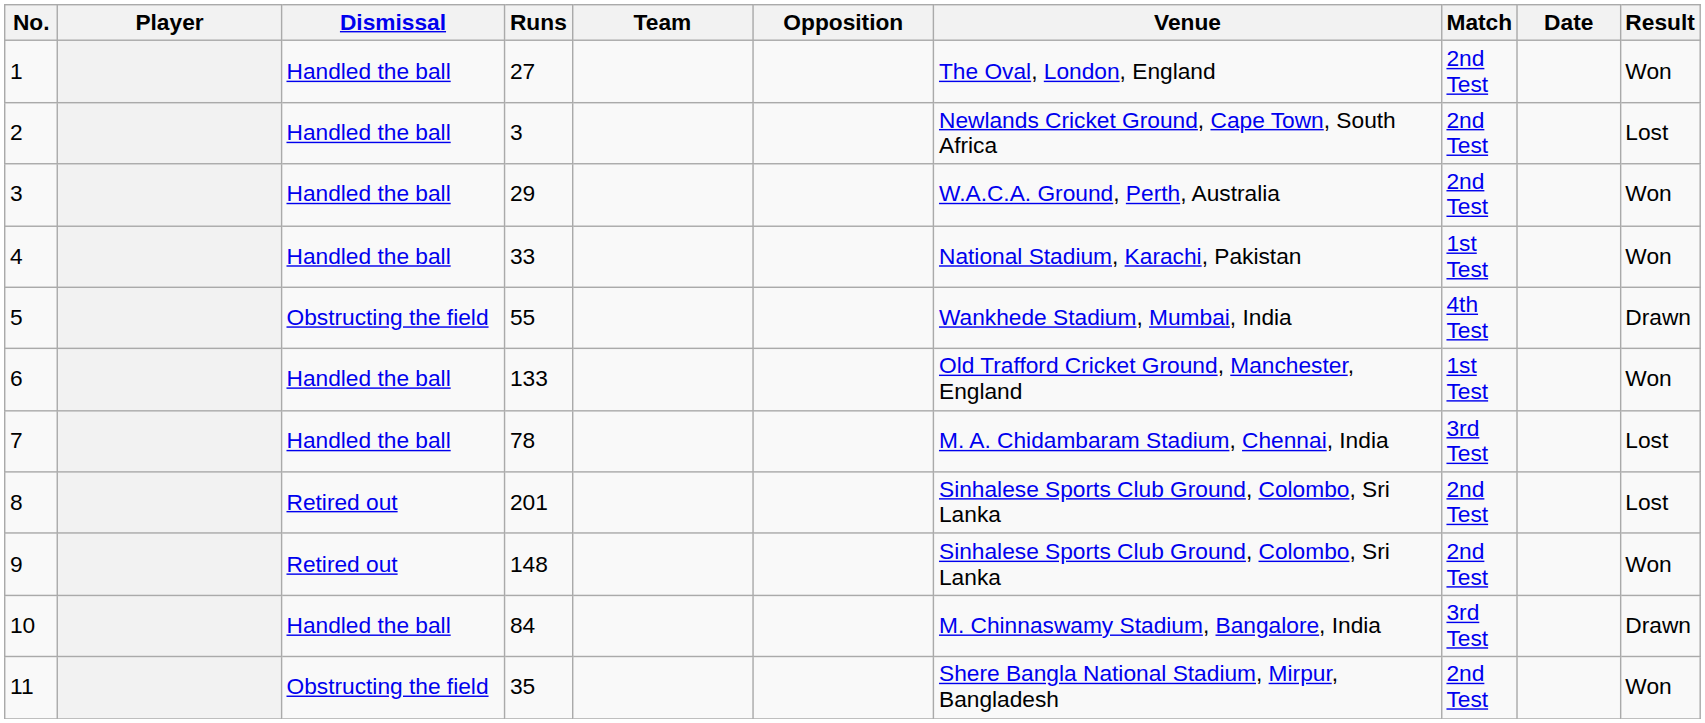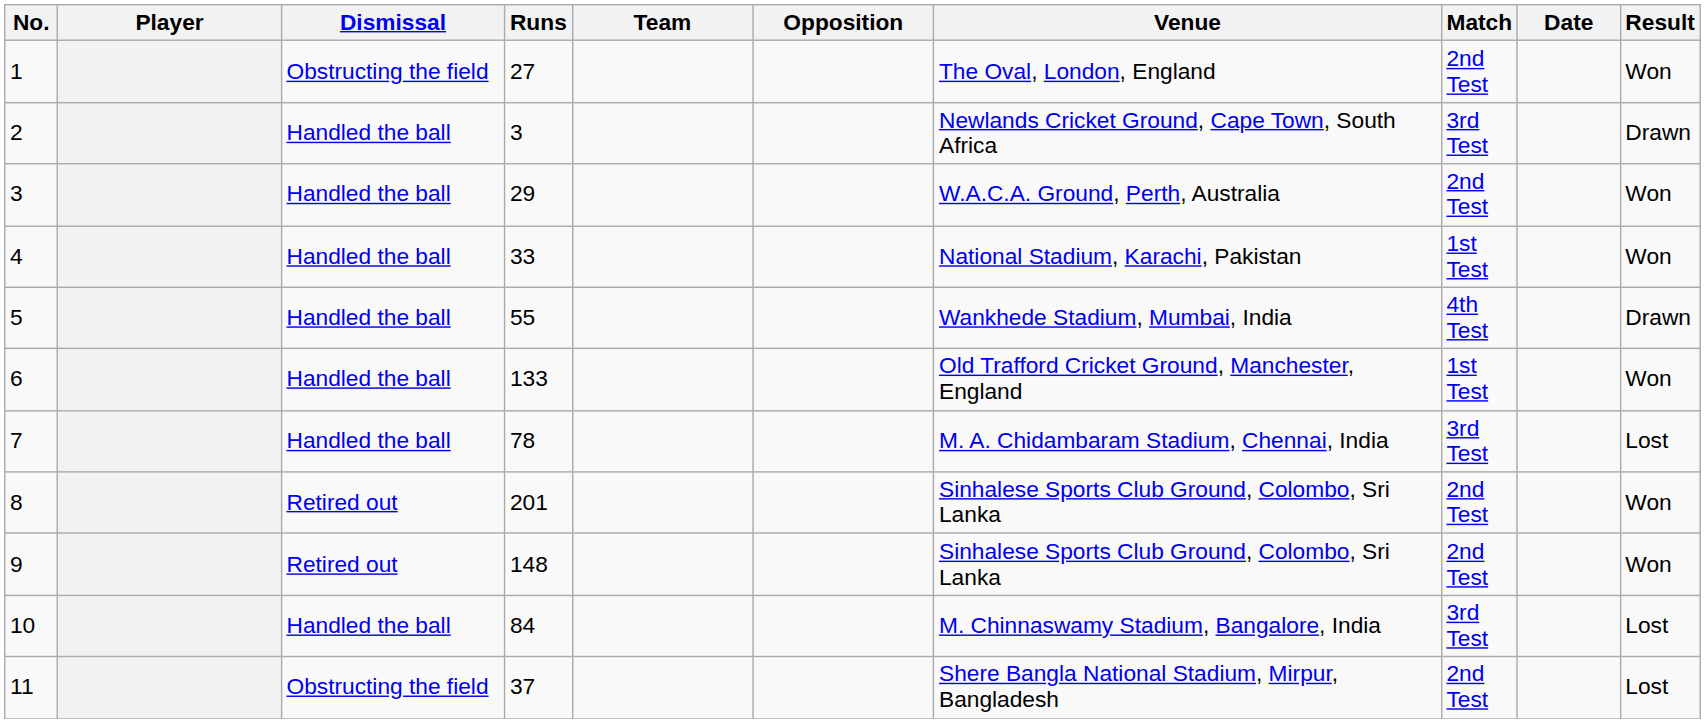 <table class="wikitable sortable plainrowheaders" style="font-size: 100%">
 <tr>
 <th scope="col" style="width:30px;">No.</th>
 <th scope="col" style="width:150px;">Player</th>
 <th scope="col" style="width:150px;"><a href='#'>Dismissal</a></th>
 <th scope="col" style="width:20px;">Runs</th>
 <th scope="col" style="width:120px;">Team</th>
 <th scope="col" style="width:120px;">Opposition</th>
 <th scope="col" style="width:350px;">Venue</th>
 <th scope="col" style="width:30px;">Match</th>
 <th scope="col" style="width:65px;">Date</th>
 <th scope="col" style="width:25px;">Result</th>
 </tr>
 <tr>
 <td>1</td>
 <th scope="row"></th>
-<td><a href='#'>Handled the ball</a></td>
+<td><a href='#'>Obstructing the field</a></td>
 <td>27</td>
 <td></td>
 <td></td>
 <td><a href='#'>The Oval</a>, <a href='#'>London</a>, England</td>
 <td><a href='#'>2nd Test</a></td>
 <td></td>
 <td>Won</td>
 </tr>
 <tr>
 <td>2</td>
 <th scope="row"></th>
 <td><a href='#'>Handled the ball</a></td>
 <td>3</td>
 <td></td>
 <td></td>
 <td><a href='#'>Newlands Cricket Ground</a>, <a href='#'>Cape Town</a>, South Africa</td>
-<td><a href='#'>2nd Test</a></td>
+<td><a href='#'>3rd Test</a></td>
 <td></td>
-<td>Lost</td>
+<td>Drawn</td>
 </tr>
 <tr>
 <td>3</td>
 <th scope="row"></th>
 <td><a href='#'>Handled the ball</a></td>
 <td>29</td>
 <td></td>
 <td></td>
 <td><a href='#'>W.A.C.A. Ground</a>, <a href='#'>Perth</a>, Australia</td>
 <td><a href='#'>2nd Test</a></td>
 <td></td>
 <td>Won</td>
 </tr>
 <tr>
 <td>4</td>
 <th scope="row"></th>
 <td><a href='#'>Handled the ball</a></td>
 <td>33</td>
 <td></td>
 <td></td>
 <td><a href='#'>National Stadium</a>, <a href='#'>Karachi</a>, Pakistan</td>
 <td><a href='#'>1st Test</a></td>
 <td></td>
 <td>Won</td>
 </tr>
 <tr>
 <td>5</td>
 <th scope="row"></th>
-<td><a href='#'>Obstructing the field</a></td>
+<td><a href='#'>Handled the ball</a></td>
 <td>55</td>
 <td></td>
 <td></td>
 <td><a href='#'>Wankhede Stadium</a>, <a href='#'>Mumbai</a>, India</td>
 <td><a href='#'>4th Test</a></td>
 <td></td>
 <td>Drawn</td>
 </tr>
 <tr>
 <td>6</td>
 <th scope="row"></th>
 <td><a href='#'>Handled the ball</a></td>
 <td>133</td>
 <td></td>
 <td></td>
 <td><a href='#'>Old Trafford Cricket Ground</a>, <a href='#'>Manchester</a>, England</td>
 <td><a href='#'>1st Test</a></td>
 <td></td>
 <td>Won</td>
 </tr>
 <tr>
 <td>7</td>
 <th scope="row"></th>
 <td><a href='#'>Handled the ball</a></td>
 <td>78</td>
 <td></td>
 <td></td>
 <td><a href='#'>M. A. Chidambaram Stadium</a>, <a href='#'>Chennai</a>, India</td>
 <td><a href='#'>3rd Test</a></td>
 <td></td>
 <td>Lost</td>
 </tr>
 <tr>
 <td>8</td>
 <th scope="row"></th>
 <td><a href='#'>Retired out</a></td>
 <td>201</td>
 <td></td>
 <td></td>
 <td><a href='#'>Sinhalese Sports Club Ground</a>, <a href='#'>Colombo</a>, Sri Lanka</td>
 <td><a href='#'>2nd Test</a></td>
 <td></td>
-<td>Lost</td>
+<td>Won</td>
 </tr>
 <tr>
 <td>9</td>
 <th scope="row"></th>
 <td><a href='#'>Retired out</a></td>
 <td>148</td>
 <td></td>
 <td></td>
 <td><a href='#'>Sinhalese Sports Club Ground</a>, <a href='#'>Colombo</a>, Sri Lanka</td>
 <td><a href='#'>2nd Test</a></td>
 <td></td>
 <td>Won</td>
 </tr>
 <tr>
 <td>10</td>
 <th scope="row"></th>
 <td><a href='#'>Handled the ball</a></td>
 <td>84</td>
 <td></td>
 <td></td>
 <td><a href='#'>M. Chinnaswamy Stadium</a>, <a href='#'>Bangalore</a>, India</td>
 <td><a href='#'>3rd Test</a></td>
 <td></td>
-<td>Drawn</td>
+<td>Lost</td>
 </tr>
 <tr>
 <td>11</td>
 <th scope="row"></th>
 <td><a href='#'>Obstructing the field</a></td>
-<td>35</td>
+<td>37</td>
 <td></td>
 <td></td>
 <td><a href='#'>Shere Bangla National Stadium</a>, <a href='#'>Mirpur</a>, Bangladesh</td>
 <td><a href='#'>2nd Test</a></td>
 <td></td>
-<td>Won</td>
+<td>Lost</td>
 </tr>
 </table>
